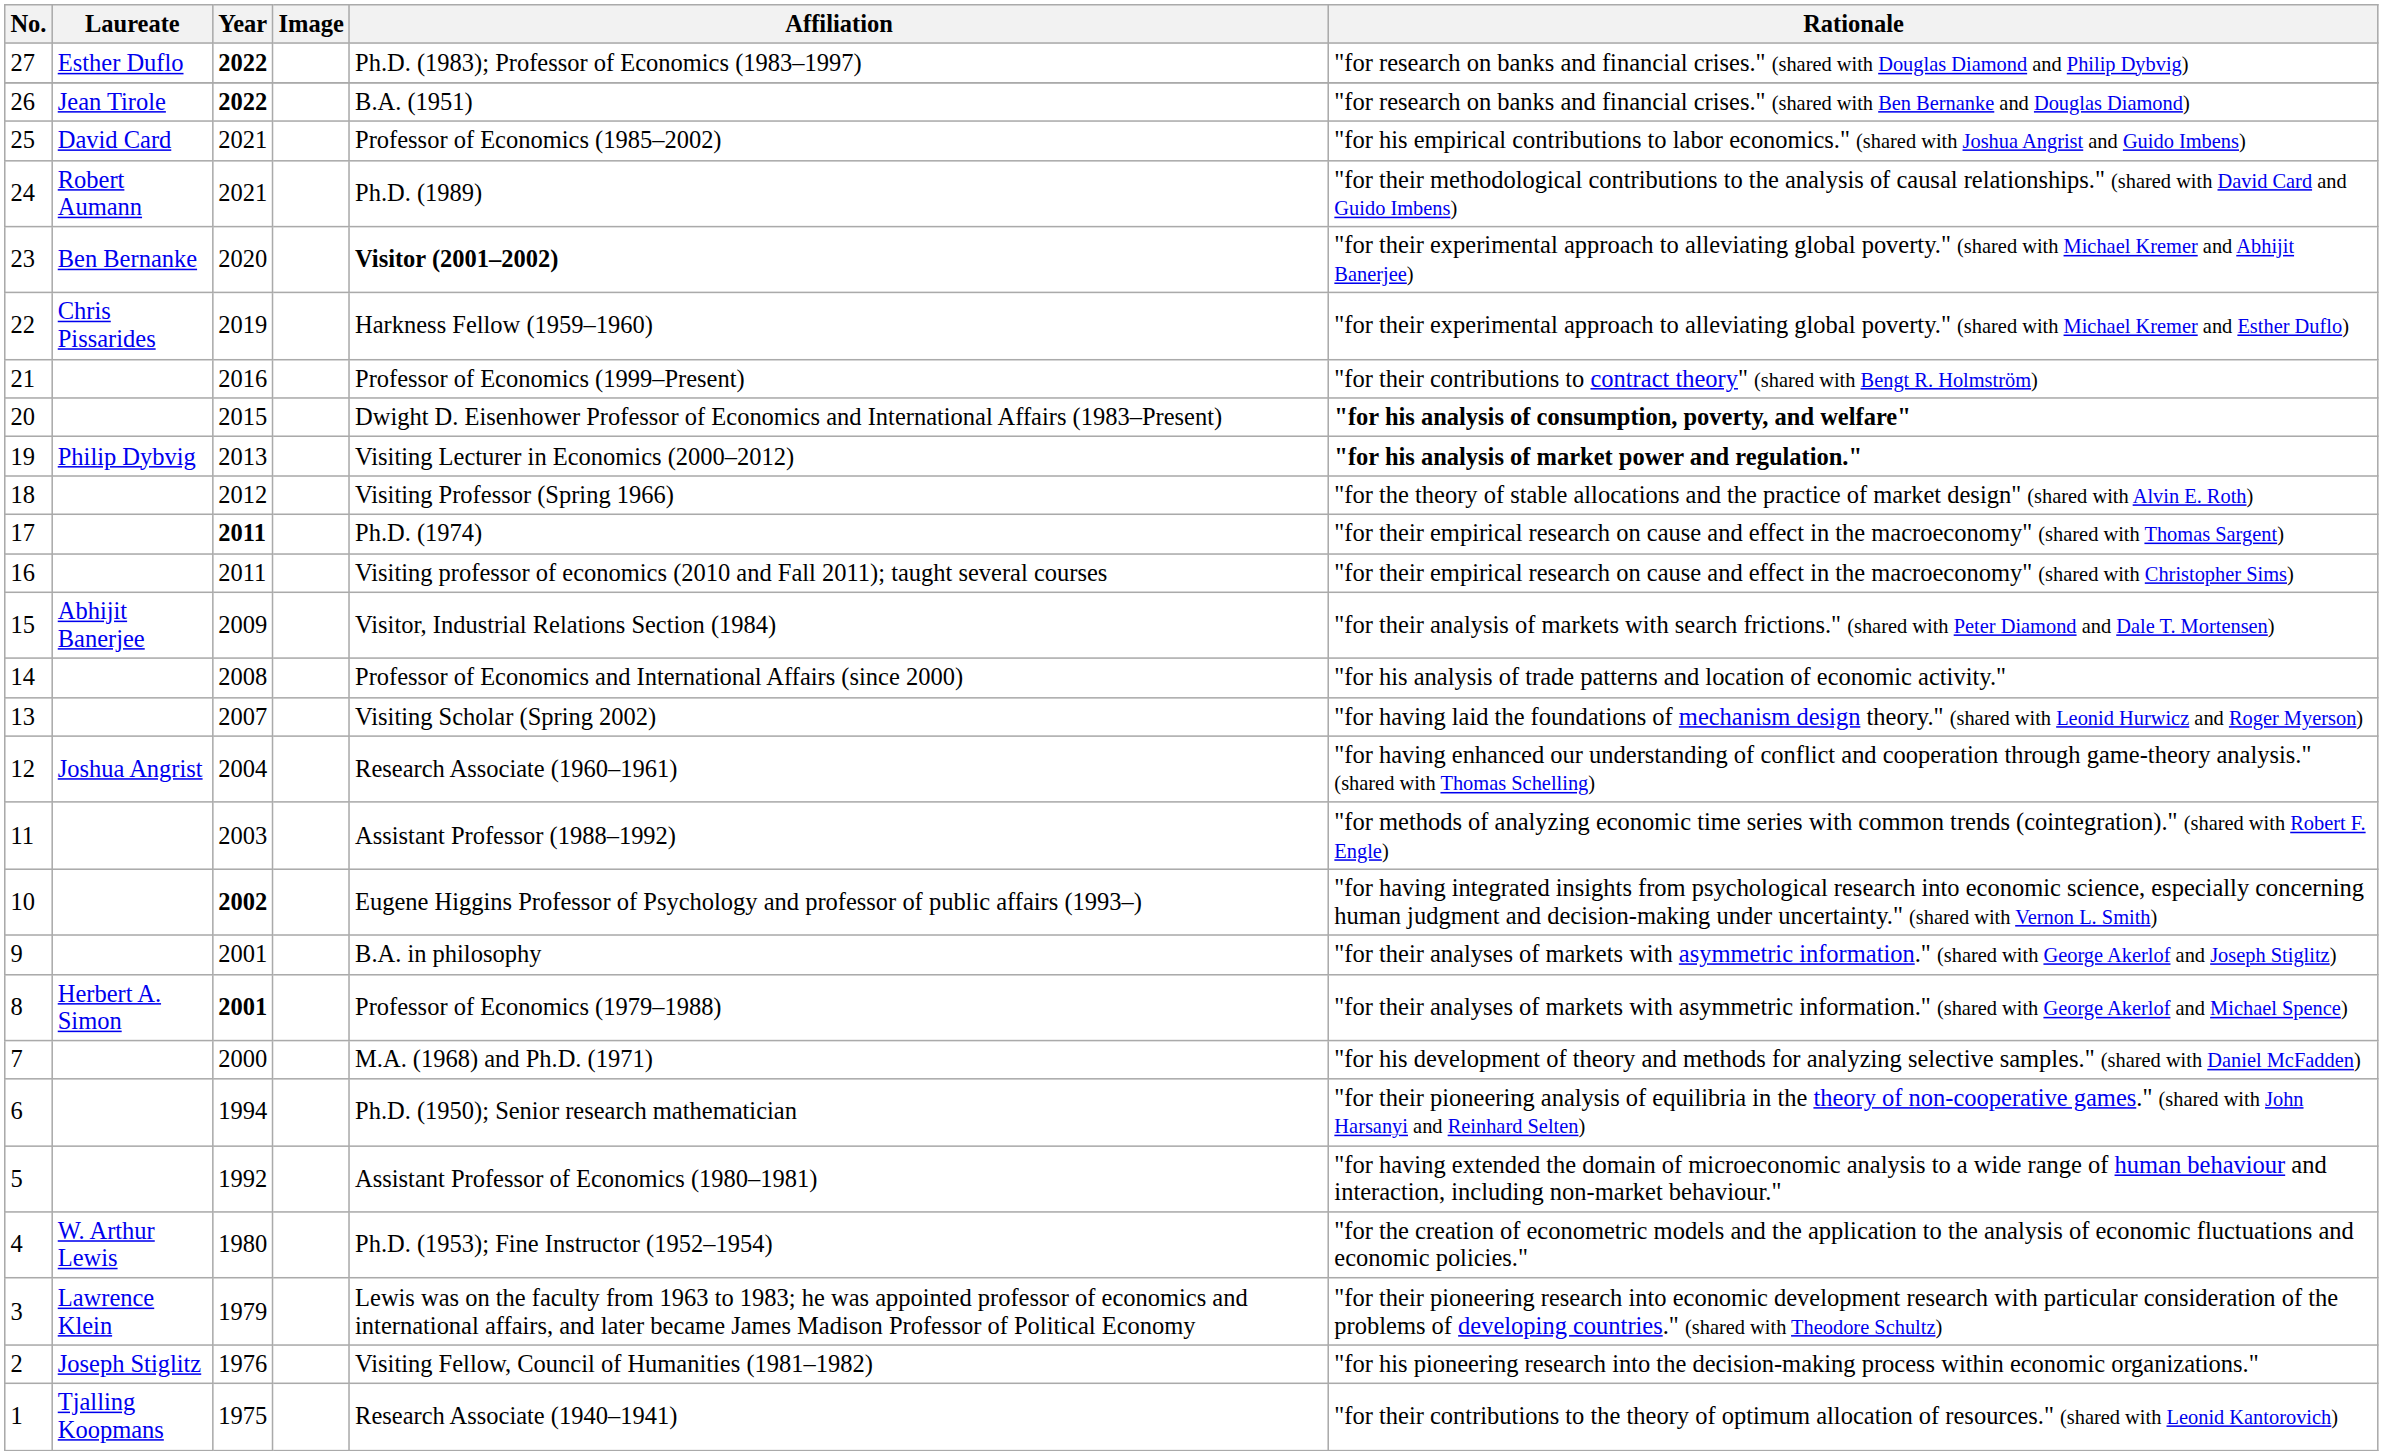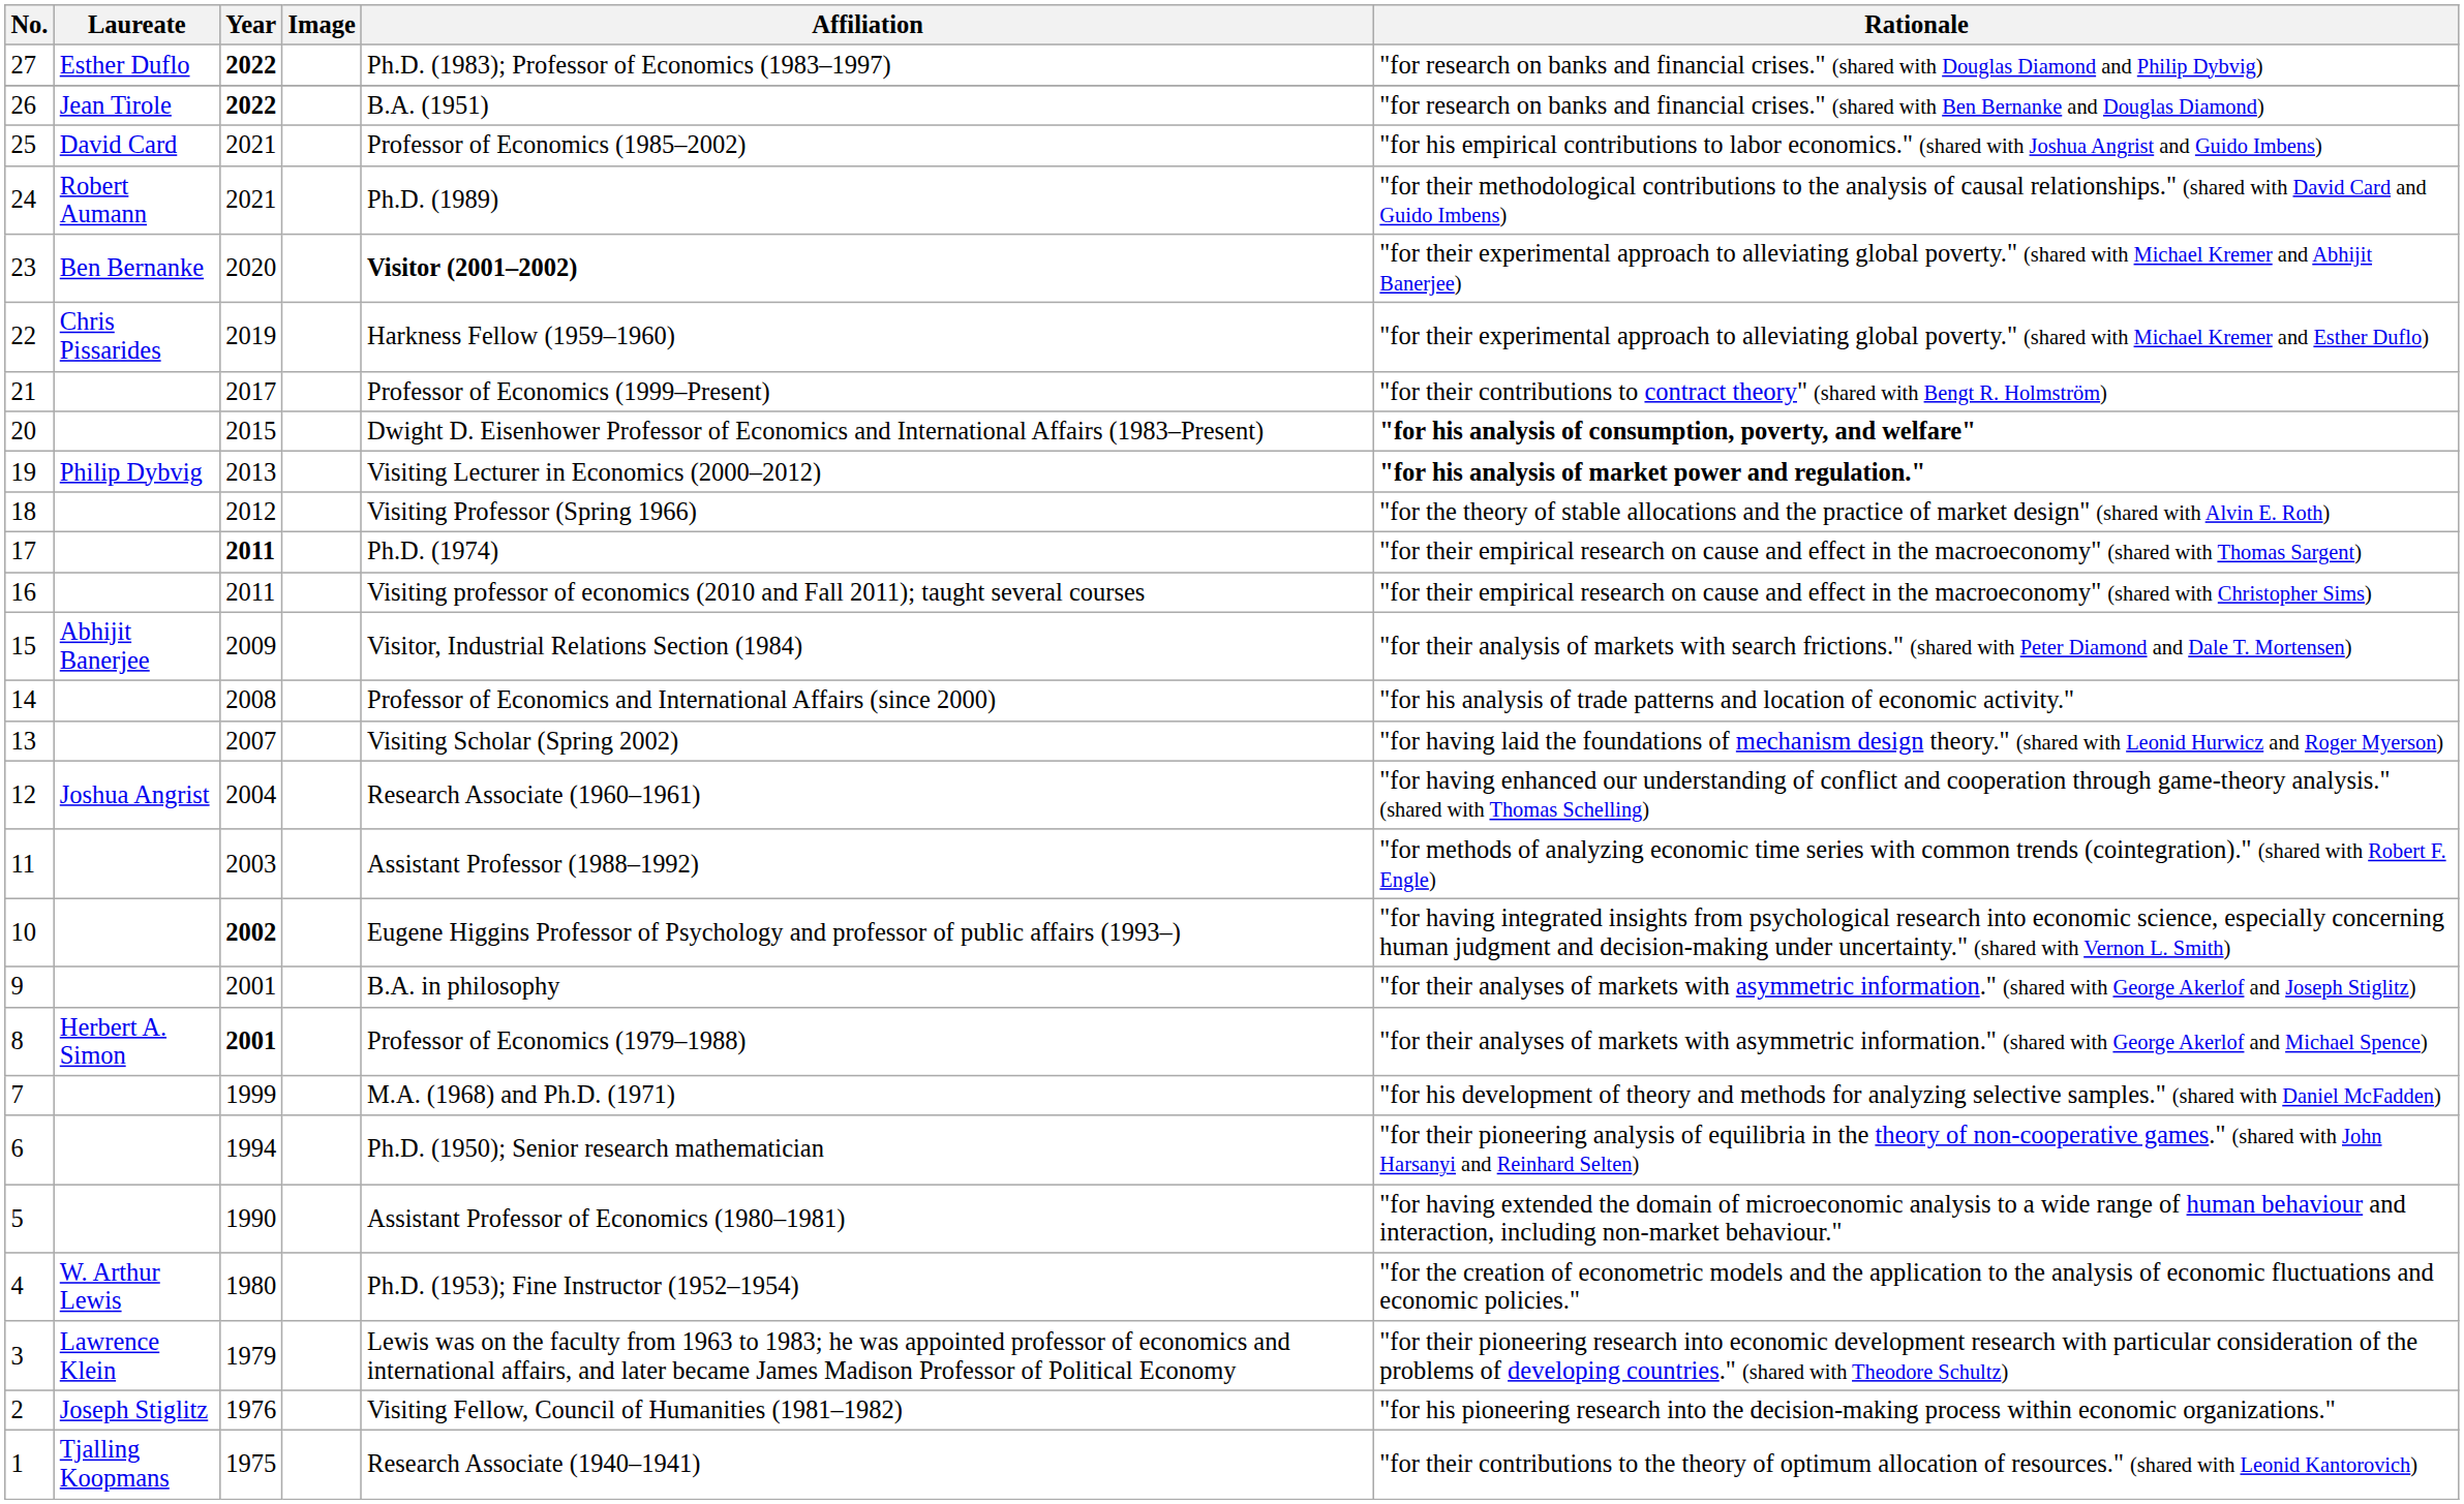 <table class="wikitable sortable" style="width:98%; background:#fff;">
 <tr>
 <th>No.</th>
 <th>Laureate</th>
 <th>Year</th>
 <th>Image</th>
 <th>Affiliation</th>
 <th>Rationale</th>
 </tr>
 <tr>
 <td>27</td>
 <td><a href='#'>Esther Duflo</a></td>
 <td><strong>2022</strong></td>
 <td></td>
 <td>Ph.D. (1983); Professor of Economics (1983–1997)</td>
 <td>"for research on banks and financial crises." <small>(shared with <a href='#'>Douglas Diamond</a> and <a href='#'>Philip Dybvig</a>)</small></td>
 </tr>
 <tr>
 </tr>
 <tr>
 <td>26</td>
 <td><a href='#'>Jean Tirole</a></td>
 <td><strong>2022</strong></td>
 <td></td>
 <td>B.A. (1951)</td>
 <td>"for research on banks and financial crises." <small>(shared with <a href='#'>Ben Bernanke</a> and <a href='#'>Douglas Diamond</a>)</small></td>
 </tr>
 <tr>
 <td>25</td>
 <td><a href='#'>David Card</a></td>
 <td>2021</td>
 <td></td>
 <td>Professor of Economics (1985–2002)</td>
 <td>"for his empirical contributions to labor economics." <small>(shared with <a href='#'>Joshua Angrist</a> and <a href='#'>Guido Imbens</a>)</small></td>
 </tr>
 <tr>
 <td>24</td>
 <td><a href='#'>Robert Aumann</a></td>
 <td>2021</td>
 <td></td>
 <td>Ph.D. (1989)</td>
 <td>"for their methodological contributions to the analysis of causal relationships." <small>(shared with <a href='#'>David Card</a> and <a href='#'>Guido Imbens</a>)</small></td>
 </tr>
 <tr>
 <td>23</td>
 <td><a href='#'>Ben Bernanke</a></td>
 <td>2020</td>
 <td></td>
 <td><strong>Visitor (2001–2002)</strong></td>
 <td>"for their experimental approach to alleviating global poverty." <small>(shared with <a href='#'>Michael Kremer</a> and <a href='#'>Abhijit Banerjee</a>)</small></td>
 </tr>
 <tr>
 <td>22</td>
 <td><a href='#'>Chris Pissarides</a></td>
 <td>2019</td>
 <td></td>
 <td>Harkness Fellow (1959–1960)</td>
 <td>"for their experimental approach to alleviating global poverty." <small>(shared with <a href='#'>Michael Kremer</a> and <a href='#'>Esther Duflo</a>)</small></td>
 </tr>
 <tr>
 <td>21</td>
 <td></td>
-<td>2016</td>
+<td>2017</td>
 <td></td>
 <td>Professor of Economics (1999–Present)</td>
 <td>"for their contributions to <a href='#'>contract theory</a>" <small>(shared with <a href='#'>Bengt R. Holmström</a>)</small></td>
 </tr>
 <tr>
 <td>20</td>
 <td></td>
 <td>2015</td>
 <td></td>
 <td>Dwight D. Eisenhower Professor of Economics and International Affairs (1983–Present)</td>
 <td><strong>"for his analysis of consumption, poverty, and welfare"</strong></td>
 </tr>
 <tr>
 <td>19</td>
 <td><a href='#'>Philip Dybvig</a></td>
 <td>2013</td>
 <td></td>
 <td>Visiting Lecturer in Economics (2000–2012)</td>
 <td><strong>"for his analysis of market power and regulation."</strong></td>
 </tr>
 <tr>
 <td>18</td>
 <td></td>
 <td>2012</td>
 <td></td>
 <td>Visiting Professor (Spring 1966)</td>
 <td>"for the theory of stable allocations and the practice of market design" <small>(shared with <a href='#'>Alvin E. Roth</a>)</small></td>
 </tr>
 <tr>
 <td>17</td>
 <td></td>
 <td><strong>2011</strong></td>
 <td></td>
 <td>Ph.D. (1974)</td>
 <td>"for their empirical research on cause and effect in the macroeconomy" <small>(shared with <a href='#'>Thomas Sargent</a>)</small></td>
 </tr>
 <tr>
 <td>16</td>
 <td></td>
 <td>2011</td>
 <td></td>
 <td>Visiting professor of economics (2010 and Fall 2011); taught several courses</td>
 <td>"for their empirical research on cause and effect in the macroeconomy" <small>(shared with <a href='#'>Christopher Sims</a>)</small></td>
 </tr>
 <tr>
 <td>15</td>
 <td><a href='#'>Abhijit Banerjee</a></td>
 <td>2009</td>
 <td></td>
 <td>Visitor, Industrial Relations Section (1984)</td>
 <td>"for their analysis of markets with search frictions." <small>(shared with <a href='#'>Peter Diamond</a> and <a href='#'>Dale T. Mortensen</a>)</small></td>
 </tr>
 <tr>
 <td>14</td>
 <td></td>
 <td>2008</td>
 <td></td>
 <td>Professor of Economics and International Affairs (since 2000)</td>
 <td>"for his analysis of trade patterns and location of economic activity."</td>
 </tr>
 <tr>
 <td>13</td>
 <td></td>
 <td>2007</td>
 <td></td>
 <td>Visiting Scholar (Spring 2002)</td>
 <td>"for having laid the foundations of <a href='#'>mechanism design</a> theory." <small>(shared with <a href='#'>Leonid Hurwicz</a> and <a href='#'>Roger Myerson</a>)</small></td>
 </tr>
 <tr>
 <td>12</td>
 <td><a href='#'>Joshua Angrist</a></td>
 <td>2004</td>
 <td></td>
 <td>Research Associate (1960–1961)</td>
 <td>"for having enhanced our understanding of conflict and cooperation through game-theory analysis." <small>(shared with <a href='#'>Thomas Schelling</a>)</small></td>
 </tr>
 <tr>
 <td>11</td>
 <td></td>
 <td>2003</td>
 <td></td>
 <td>Assistant Professor (1988–1992)</td>
 <td>"for methods of analyzing economic time series with common trends (cointegration)." <small>(shared with <a href='#'>Robert F. Engle</a>)</small></td>
 </tr>
 <tr>
 <td>10</td>
 <td></td>
 <td><strong>2002</strong></td>
 <td></td>
 <td>Eugene Higgins Professor of Psychology and professor of public affairs (1993–)</td>
 <td>"for having integrated insights from psychological research into economic science, especially concerning human judgment and decision-making under uncertainty." <small>(shared with <a href='#'>Vernon L. Smith</a>)</small></td>
 </tr>
 <tr>
 <td>9</td>
 <td></td>
 <td>2001</td>
 <td></td>
 <td>B.A. in philosophy</td>
 <td>"for their analyses of markets with <a href='#'>asymmetric information</a>." <small>(shared with <a href='#'>George Akerlof</a> and <a href='#'>Joseph Stiglitz</a>)</small></td>
 </tr>
 <tr>
 <td>8</td>
 <td><a href='#'>Herbert A. Simon</a></td>
 <td><strong>2001</strong></td>
 <td></td>
 <td>Professor of Economics (1979–1988)</td>
 <td>"for their analyses of markets with asymmetric information." <small>(shared with <a href='#'>George Akerlof</a> and <a href='#'>Michael Spence</a>)</small></td>
 </tr>
 <tr>
 <td>7</td>
 <td></td>
-<td>2000</td>
+<td>1999</td>
 <td></td>
 <td>M.A. (1968) and Ph.D. (1971)</td>
 <td>"for his development of theory and methods for analyzing selective samples." <small>(shared with <a href='#'>Daniel McFadden</a>)</small></td>
 </tr>
 <tr>
 <td>6</td>
 <td></td>
 <td>1994</td>
 <td></td>
 <td>Ph.D. (1950); Senior research mathematician</td>
 <td>"for their pioneering analysis of equilibria in the <a href='#'>theory of non-cooperative games</a>." <small>(shared with <a href='#'>John Harsanyi</a> and <a href='#'>Reinhard Selten</a>)</small></td>
 </tr>
 <tr>
 <td>5</td>
 <td></td>
-<td>1992</td>
+<td>1990</td>
 <td></td>
 <td>Assistant Professor of Economics (1980–1981)</td>
 <td>"for having extended the domain of microeconomic analysis to a wide range of <a href='#'>human behaviour</a> and interaction, including non-market behaviour."</td>
 </tr>
 <tr>
 <td>4</td>
 <td><a href='#'>W. Arthur Lewis</a></td>
 <td>1980</td>
 <td></td>
 <td>Ph.D. (1953); Fine Instructor (1952–1954)</td>
 <td>"for the creation of econometric models and the application to the analysis of economic fluctuations and economic policies."</td>
 </tr>
 <tr>
 <td>3</td>
 <td><a href='#'>Lawrence Klein</a></td>
 <td>1979</td>
 <td></td>
 <td>Lewis was on the faculty from 1963 to 1983; he was appointed professor of economics and international affairs, and later became James Madison Professor of Political Economy</td>
 <td>"for their pioneering research into economic development research with particular consideration of the problems of <a href='#'>developing countries</a>." <small>(shared with <a href='#'>Theodore Schultz</a>)</small></td>
 </tr>
 <tr>
 <td>2</td>
 <td><a href='#'>Joseph Stiglitz</a></td>
 <td>1976</td>
 <td></td>
 <td>Visiting Fellow, Council of Humanities (1981–1982)</td>
 <td>"for his pioneering research into the decision-making process within economic organizations."</td>
 </tr>
 <tr>
 <td>1</td>
 <td><a href='#'>Tjalling Koopmans</a></td>
 <td>1975</td>
 <td></td>
 <td>Research Associate (1940–1941)</td>
 <td>"for their contributions to the theory of optimum allocation of resources." <small>(shared with <a href='#'>Leonid Kantorovich</a>)</small></td>
 </tr>
 </table>
